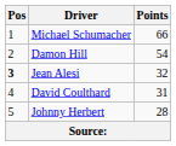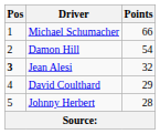 <table class="wikitable" style="font-size: 95%;">
 <tr>
 <th>Pos</th>
 <th>Driver</th>
 <th>Points</th>
 </tr>
 <tr>
 <td>1</td>
 <td> <a href='#'>Michael Schumacher</a></td>
 <td align="right">66</td>
 </tr>
 <tr>
 <td>2</td>
 <td> <a href='#'>Damon Hill</a></td>
 <td align="right">54</td>
 </tr>
 <tr>
 <td><strong>3</strong></td>
 <td> <a href='#'>Jean Alesi</a></td>
 <td align="right">32</td>
 </tr>
 <tr>
 <td>4</td>
 <td> <a href='#'>David Coulthard</a></td>
-<td align="right">31</td>
+<td align="right">29</td>
 </tr>
 <tr>
 <td>5</td>
 <td> <a href='#'>Johnny Herbert</a></td>
 <td align="right">28</td>
 </tr>
 <tr>
 <th colspan=4>Source: </th>
 </tr>
 </table>
